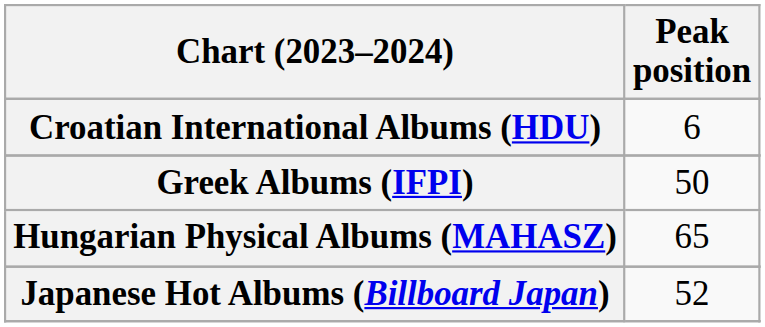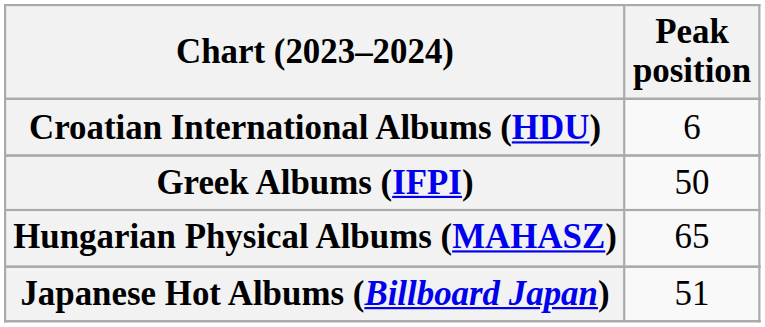 <table class="wikitable sortable plainrowheaders" style="text-align:center">
 <tr>
 <th scope="col">Chart (2023–2024)</th>
 <th scope="col">Peak<br>position</th>
 </tr>
 <tr>
 </tr>
 <tr>
 </tr>
 <tr>
 </tr>
 <tr>
 </tr>
 <tr>
 </tr>
 <tr>
 <th scope="row">Croatian International Albums (<a href='#'>HDU</a>)</th>
 <td>6</td>
 </tr>
 <tr>
 </tr>
 <tr>
 </tr>
 <tr>
 </tr>
 <tr>
 </tr>
 <tr>
 </tr>
 <tr>
 </tr>
 <tr>
 <th scope="row">Greek Albums (<a href='#'>IFPI</a>)</th>
 <td>50</td>
 </tr>
 <tr>
 <th scope="row">Hungarian Physical Albums (<a href='#'>MAHASZ</a>)</th>
 <td>65</td>
 </tr>
 <tr>
 </tr>
 <tr>
 </tr>
 <tr>
 </tr>
 <tr>
 <th scope="row">Japanese Hot Albums (<em><a href='#'>Billboard Japan</a></em>)</th>
-<td>52</td>
+<td>51</td>
 </tr>
 <tr>
 </tr>
 <tr>
 </tr>
 <tr>
 </tr>
 <tr>
 </tr>
 <tr>
 </tr>
 <tr>
 </tr>
 <tr>
 </tr>
 <tr>
 </tr>
 <tr>
 </tr>
 <tr>
 </tr>
 <tr>
 </tr>
 <tr>
 </tr>
 </table>
